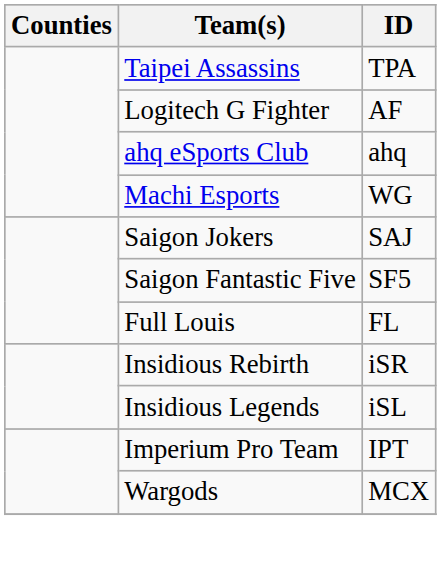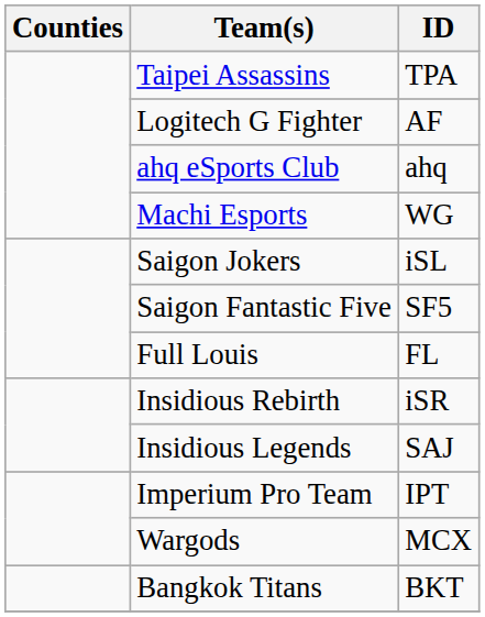 <table class="wikitable">
 <tr>
 <th>Counties</th>
 <th>Team(s)</th>
 <th>ID</th>
 </tr>
 <tr>
 <td rowspan=4></td>
 <td> <a href='#'>Taipei Assassins</a></td>
 <td>TPA</td>
 </tr>
 <tr>
 <td> Logitech G Fighter</td>
 <td>AF</td>
 </tr>
 <tr>
 <td> <a href='#'>ahq eSports Club</a></td>
 <td>ahq</td>
 </tr>
 <tr>
 <td> <a href='#'>Machi Esports</a></td>
 <td>WG</td>
 </tr>
 <tr>
 <td rowspan=3></td>
 <td> Saigon Jokers</td>
-<td>SAJ</td>
+<td>iSL</td>
 </tr>
 <tr>
 <td> Saigon Fantastic Five</td>
 <td>SF5</td>
 </tr>
 <tr>
 <td> Full Louis</td>
 <td>FL</td>
 </tr>
 <tr>
 <td rowspan="2"></td>
 <td> Insidious Rebirth</td>
 <td>iSR</td>
 </tr>
 <tr>
 <td> Insidious Legends</td>
-<td>iSL</td>
+<td>SAJ</td>
 </tr>
 <tr>
 <td rowspan="2"></td>
 <td> Imperium Pro Team</td>
 <td>IPT</td>
 </tr>
 <tr>
 <td> Wargods</td>
 <td>MCX</td>
 </tr>
 <tr>
+<td></td>
+<td> Bangkok Titans</td>
+<td>BKT</td>
+</tr>
+<tr>
 </tr>
 </table>
